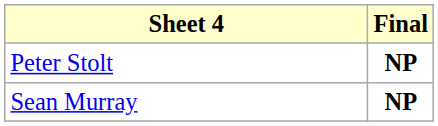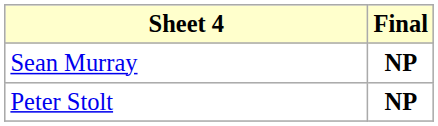 <table class="wikitable">
 <tr align=center bgcolor="#ffffcc">
 <td><strong>Sheet 4</strong></td>
 <td><strong>Final</strong></td>
 </tr>
 <tr align=center bgcolor="FFFFFF">
+<td align=left width=230> <a href='#'>Sean Murray</a></td>
+<td><strong>NP</strong></td>
+</tr>
+<tr align=center bgcolor="FFFFFF">
 <td align=left width=230> <a href='#'>Peter Stolt</a></td>
 <td><strong>NP</strong></td>
 </tr>
-<tr align=center bgcolor="FFFFFF">
-<td align=left width=230> <a href='#'>Sean Murray</a></td>
-<td><strong>NP</strong></td>
-</tr>
 </table>
